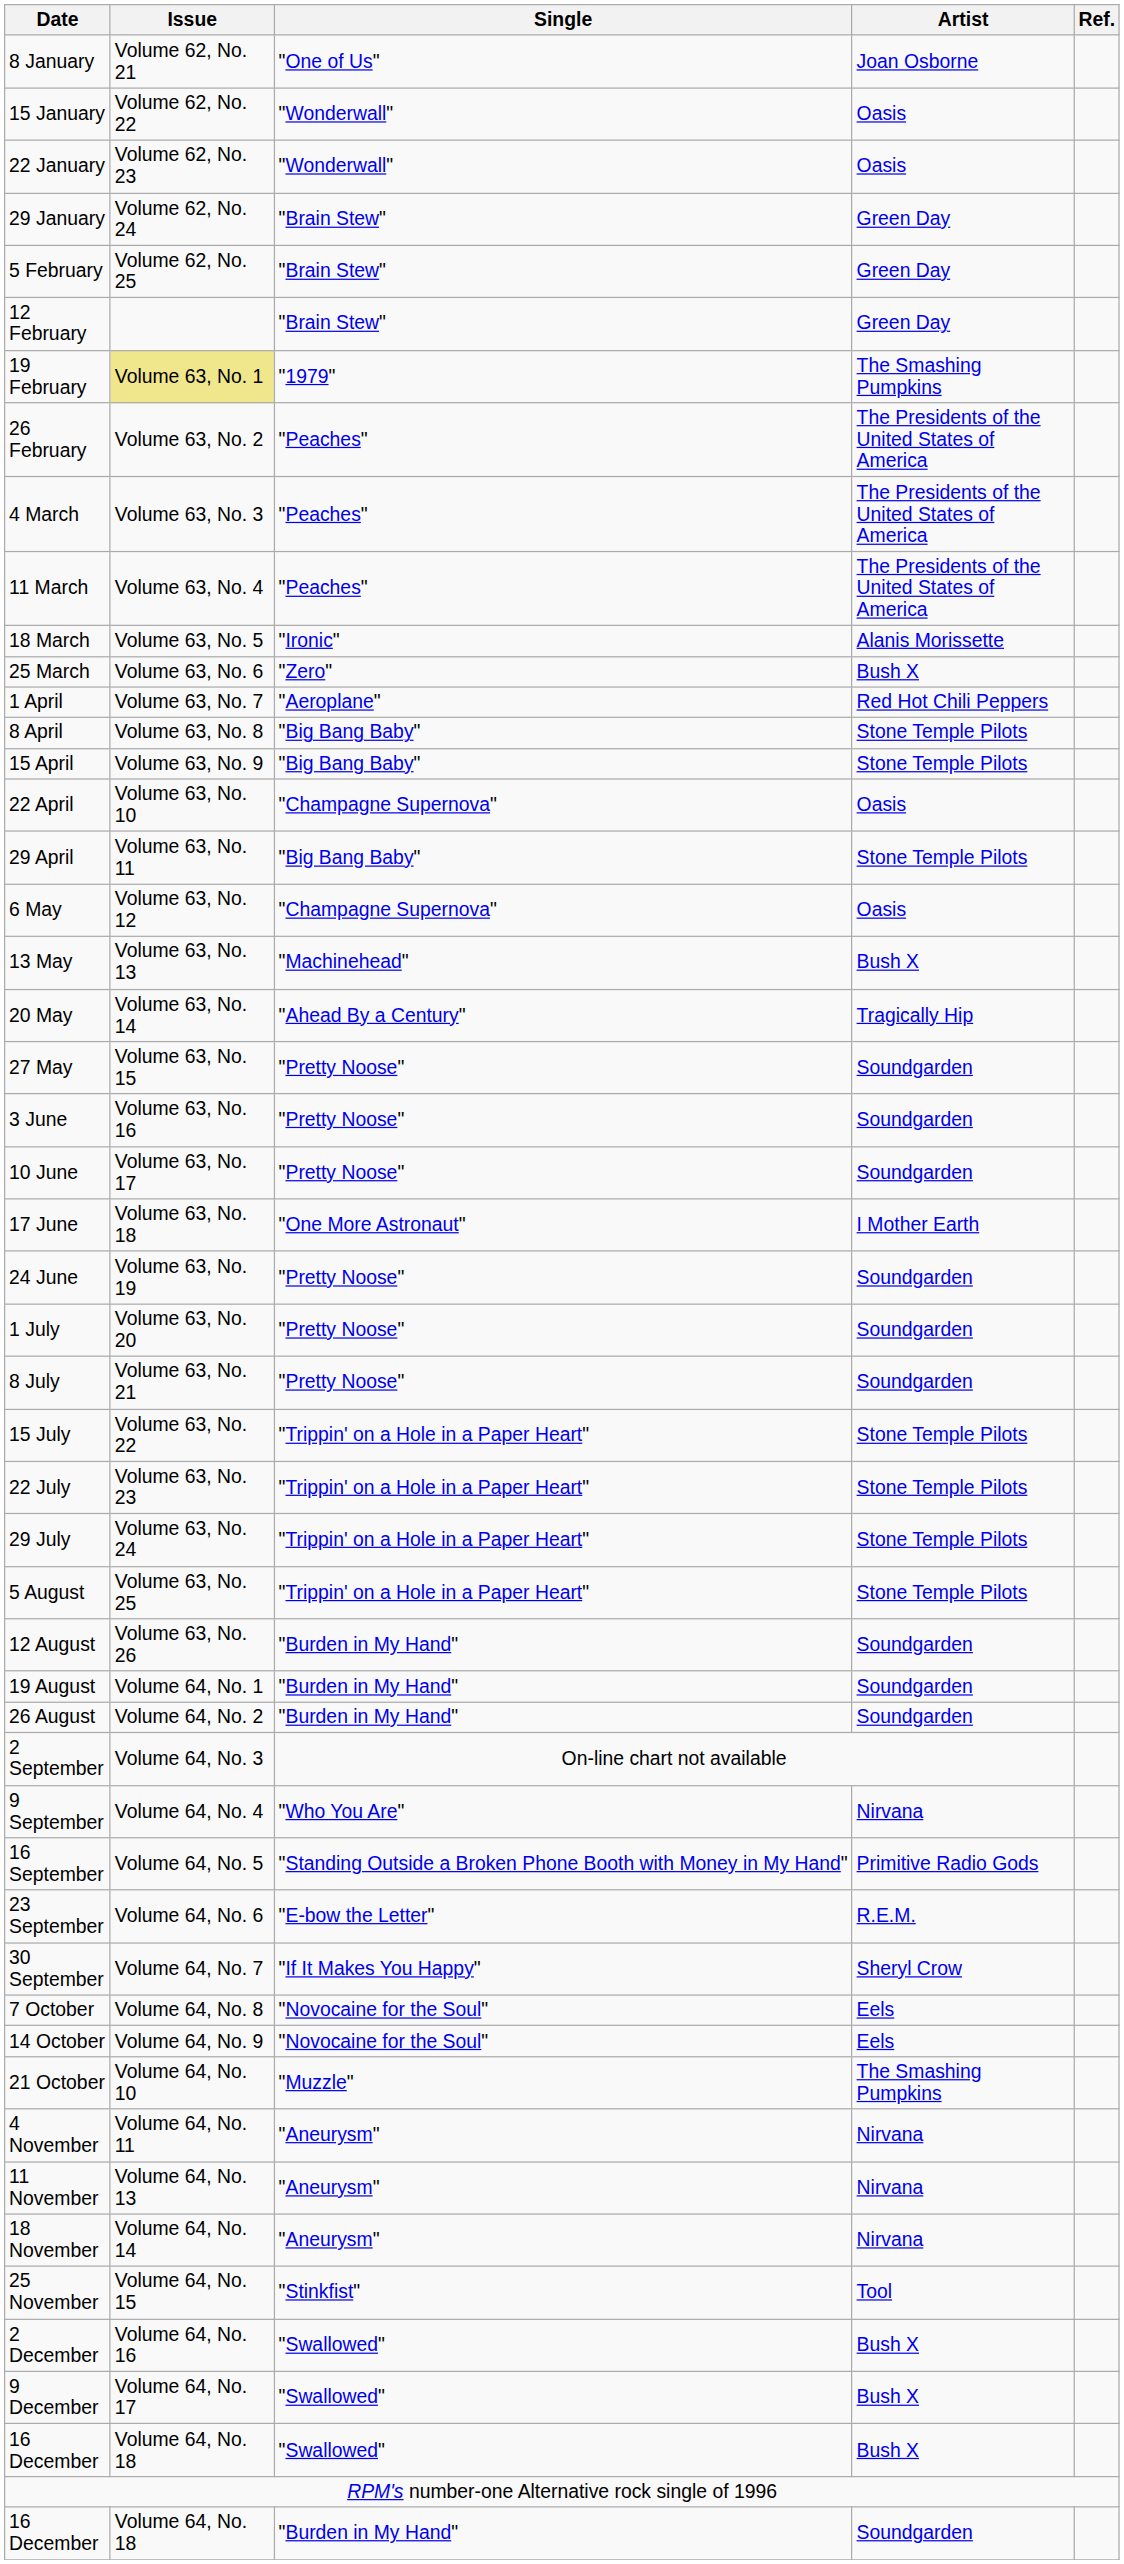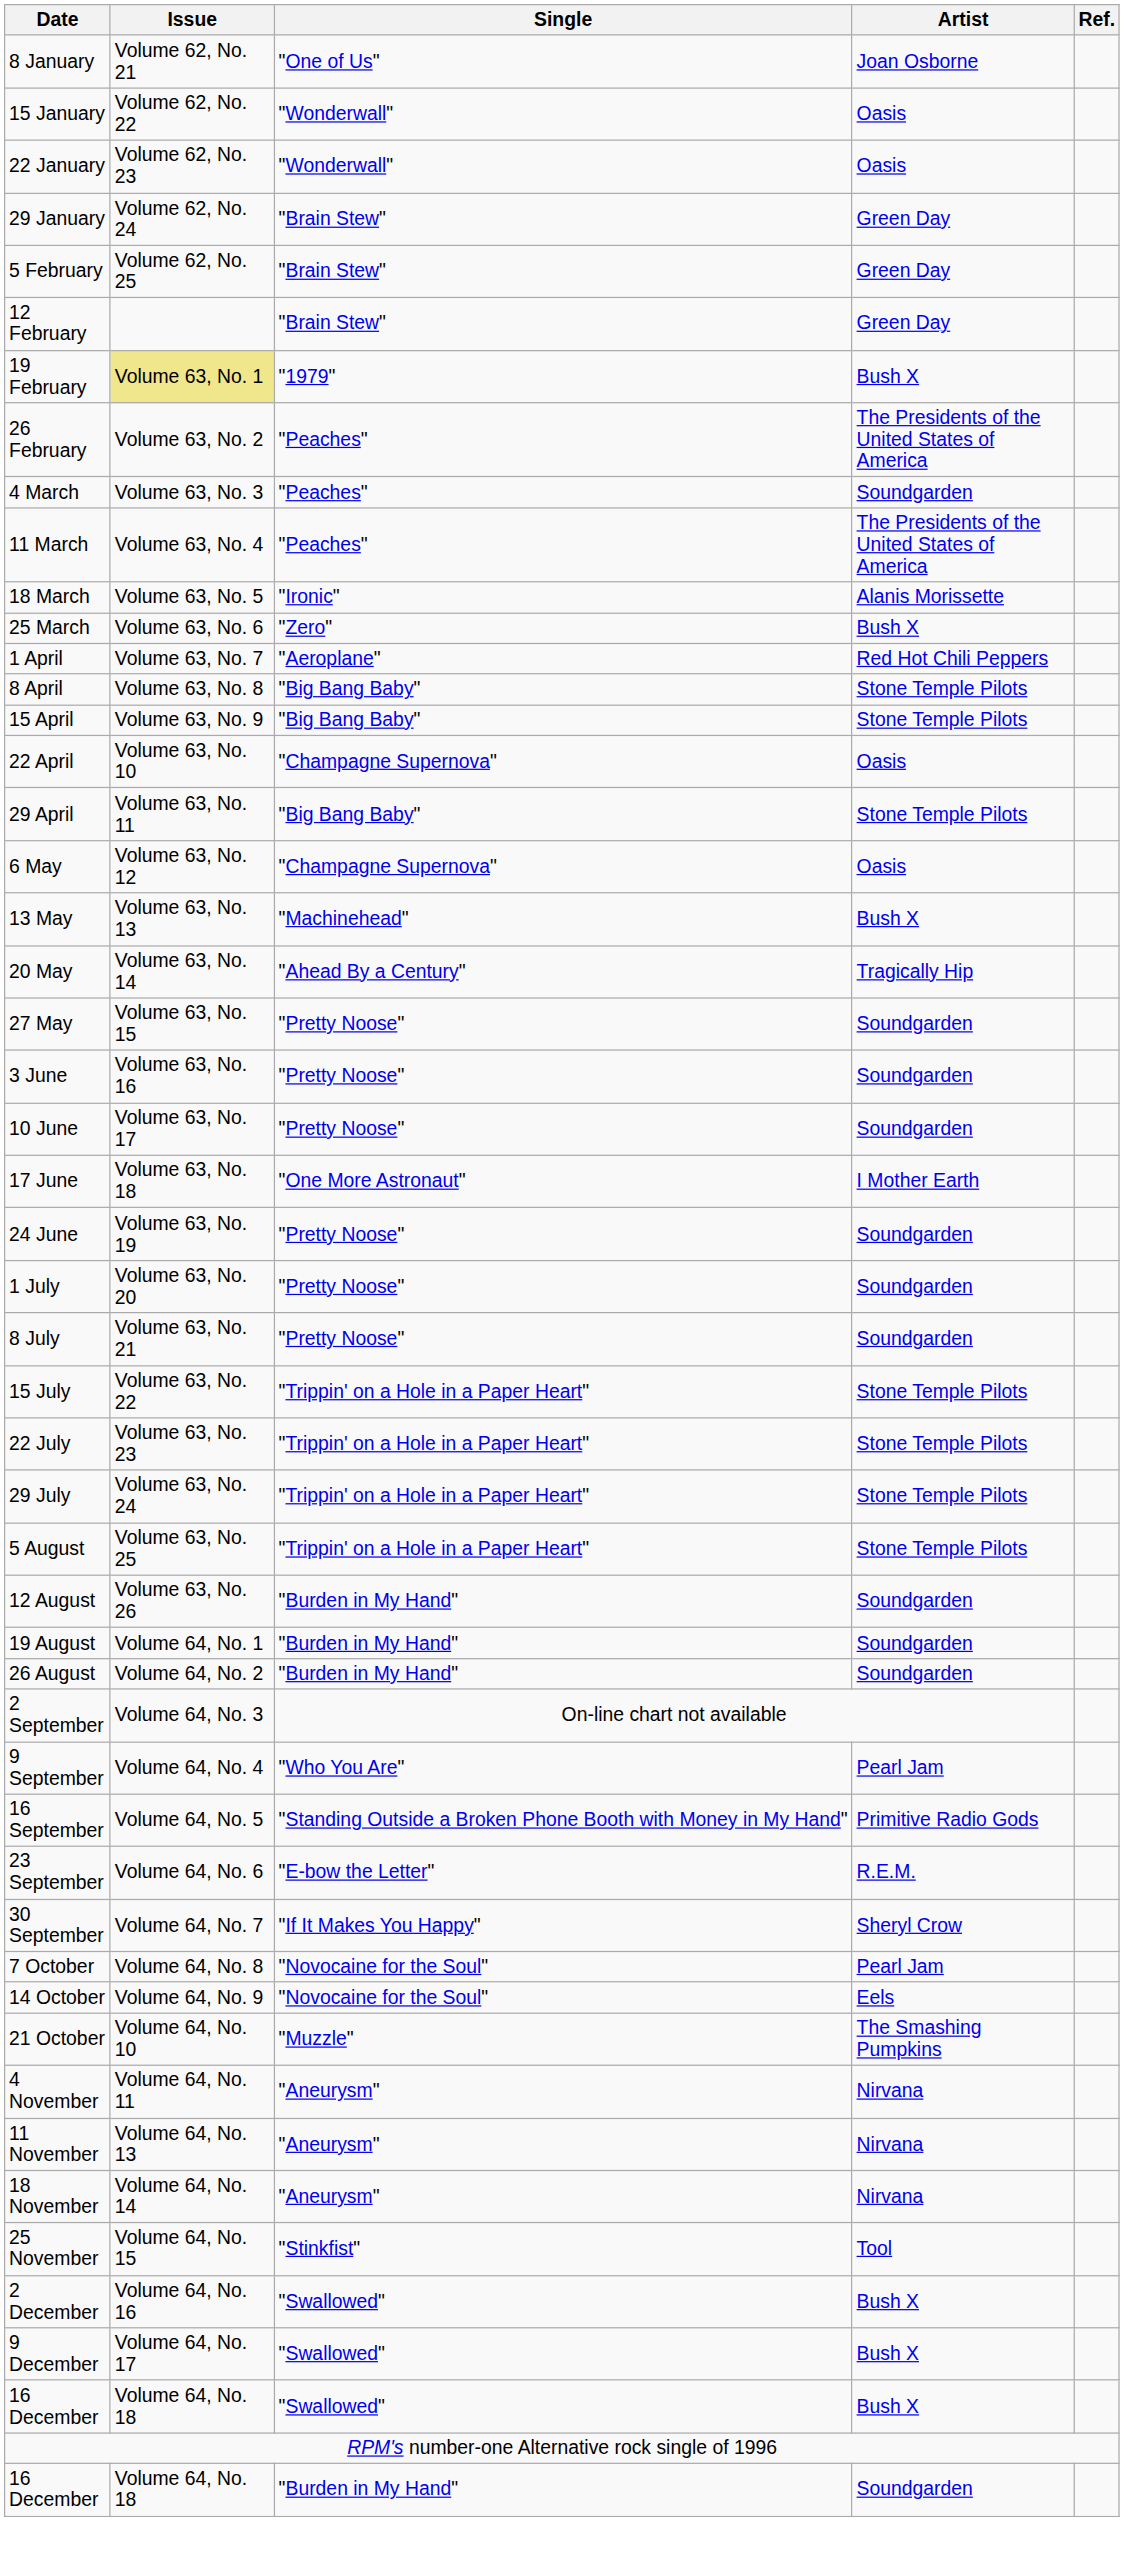 <table class="wikitable sortable">
 <tr>
 <th style="width:5em">Date</th>
 <th style="width:8em">Issue</th>
 <th style="">Single</th>
 <th style="width:11em">Artist</th>
 <th style="width:1em">Ref. </th>
 </tr>
 <tr>
 <td>8 January</td>
 <td>Volume 62, No. 21</td>
 <td>"<a href='#'>One of Us</a>"</td>
 <td><a href='#'>Joan Osborne</a></td>
 <td></td>
 </tr>
 <tr>
 <td>15 January</td>
 <td>Volume 62, No. 22</td>
 <td>"<a href='#'>Wonderwall</a>"</td>
 <td><a href='#'>Oasis</a></td>
 <td></td>
 </tr>
 <tr>
 <td>22 January</td>
 <td>Volume 62, No. 23</td>
 <td>"<a href='#'>Wonderwall</a>"</td>
 <td><a href='#'>Oasis</a></td>
 <td></td>
 </tr>
 <tr>
 <td>29 January</td>
 <td>Volume 62, No. 24</td>
 <td>"<a href='#'>Brain Stew</a>"</td>
 <td><a href='#'>Green Day</a></td>
 <td></td>
 </tr>
 <tr>
 <td>5 February</td>
 <td>Volume 62, No. 25</td>
 <td>"<a href='#'>Brain Stew</a>"</td>
 <td><a href='#'>Green Day</a></td>
 <td></td>
 </tr>
 <tr>
 <td>12 February</td>
 <td></td>
 <td>"<a href='#'>Brain Stew</a>"</td>
 <td><a href='#'>Green Day</a></td>
 <td></td>
 </tr>
 <tr>
 <td>19 February</td>
 <td style="background: khaki;">Volume 63, No. 1</td>
 <td>"<a href='#'>1979</a>"</td>
-<td><a href='#'>The Smashing Pumpkins</a></td>
+<td><a href='#'>Bush X</a></td>
 <td></td>
 </tr>
 <tr>
 <td>26 February</td>
 <td>Volume 63, No. 2</td>
 <td>"<a href='#'>Peaches</a>"</td>
 <td><a href='#'>The Presidents of the United States of America</a></td>
 <td></td>
 </tr>
 <tr>
 <td>4 March</td>
 <td>Volume 63, No. 3</td>
 <td>"<a href='#'>Peaches</a>"</td>
-<td><a href='#'>The Presidents of the United States of America</a></td>
+<td><a href='#'>Soundgarden</a></td>
 <td></td>
 </tr>
 <tr>
 <td>11 March</td>
 <td>Volume 63, No. 4</td>
 <td>"<a href='#'>Peaches</a>"</td>
 <td><a href='#'>The Presidents of the United States of America</a></td>
 <td></td>
 </tr>
 <tr>
 <td>18 March</td>
 <td>Volume 63, No. 5</td>
 <td>"<a href='#'>Ironic</a>"</td>
 <td><a href='#'>Alanis Morissette</a></td>
 <td></td>
 </tr>
 <tr>
 <td>25 March</td>
 <td>Volume 63, No. 6</td>
 <td>"<a href='#'>Zero</a>"</td>
 <td><a href='#'>Bush X</a></td>
 <td></td>
 </tr>
 <tr>
 <td>1 April</td>
 <td>Volume 63, No. 7</td>
 <td>"<a href='#'>Aeroplane</a>"</td>
 <td><a href='#'>Red Hot Chili Peppers</a></td>
 <td></td>
 </tr>
 <tr>
 <td>8 April</td>
 <td>Volume 63, No. 8</td>
 <td>"<a href='#'>Big Bang Baby</a>"</td>
 <td><a href='#'>Stone Temple Pilots</a></td>
 <td></td>
 </tr>
 <tr>
 <td>15 April</td>
 <td>Volume 63, No. 9</td>
 <td>"<a href='#'>Big Bang Baby</a>"</td>
 <td><a href='#'>Stone Temple Pilots</a></td>
 <td></td>
 </tr>
 <tr>
 <td>22 April</td>
 <td>Volume 63, No. 10</td>
 <td>"<a href='#'>Champagne Supernova</a>"</td>
 <td><a href='#'>Oasis</a></td>
 <td></td>
 </tr>
 <tr>
 <td>29 April</td>
 <td>Volume 63, No. 11</td>
 <td>"<a href='#'>Big Bang Baby</a>"</td>
 <td><a href='#'>Stone Temple Pilots</a></td>
 <td></td>
 </tr>
 <tr>
 <td>6 May</td>
 <td>Volume 63, No. 12</td>
 <td>"<a href='#'>Champagne Supernova</a>"</td>
 <td><a href='#'>Oasis</a></td>
 <td></td>
 </tr>
 <tr>
 <td>13 May</td>
 <td>Volume 63, No. 13</td>
 <td>"<a href='#'>Machinehead</a>"</td>
 <td><a href='#'>Bush X</a></td>
 <td></td>
 </tr>
 <tr>
 <td>20 May</td>
 <td>Volume 63, No. 14</td>
 <td>"<a href='#'>Ahead By a Century</a>"</td>
 <td><a href='#'>Tragically Hip</a></td>
 <td></td>
 </tr>
 <tr>
 <td>27 May</td>
 <td>Volume 63, No. 15</td>
 <td>"<a href='#'>Pretty Noose</a>"</td>
 <td><a href='#'>Soundgarden</a></td>
 <td></td>
 </tr>
 <tr>
 <td>3 June</td>
 <td>Volume 63, No. 16</td>
 <td>"<a href='#'>Pretty Noose</a>"</td>
 <td><a href='#'>Soundgarden</a></td>
 <td></td>
 </tr>
 <tr>
 <td>10 June</td>
 <td>Volume 63, No. 17</td>
 <td>"<a href='#'>Pretty Noose</a>"</td>
 <td><a href='#'>Soundgarden</a></td>
 <td></td>
 </tr>
 <tr>
 <td>17 June</td>
 <td>Volume 63, No. 18</td>
 <td>"<a href='#'>One More Astronaut</a>"</td>
 <td><a href='#'>I Mother Earth</a></td>
 <td></td>
 </tr>
 <tr>
 <td>24 June</td>
 <td>Volume 63, No. 19</td>
 <td>"<a href='#'>Pretty Noose</a>"</td>
 <td><a href='#'>Soundgarden</a></td>
 <td></td>
 </tr>
 <tr>
 <td>1 July</td>
 <td>Volume 63, No. 20</td>
 <td>"<a href='#'>Pretty Noose</a>"</td>
 <td><a href='#'>Soundgarden</a></td>
 <td></td>
 </tr>
 <tr>
 <td>8 July</td>
 <td>Volume 63, No. 21</td>
 <td>"<a href='#'>Pretty Noose</a>"</td>
 <td><a href='#'>Soundgarden</a></td>
 <td></td>
 </tr>
 <tr>
 <td>15 July</td>
 <td>Volume 63, No. 22</td>
 <td>"<a href='#'>Trippin' on a Hole in a Paper Heart</a>"</td>
 <td><a href='#'>Stone Temple Pilots</a></td>
 <td></td>
 </tr>
 <tr>
 <td>22 July</td>
 <td>Volume 63, No. 23</td>
 <td>"<a href='#'>Trippin' on a Hole in a Paper Heart</a>"</td>
 <td><a href='#'>Stone Temple Pilots</a></td>
 <td></td>
 </tr>
 <tr>
 <td>29 July</td>
 <td>Volume 63, No. 24</td>
 <td>"<a href='#'>Trippin' on a Hole in a Paper Heart</a>"</td>
 <td><a href='#'>Stone Temple Pilots</a></td>
 <td></td>
 </tr>
 <tr>
 <td>5 August</td>
 <td>Volume 63, No. 25</td>
 <td>"<a href='#'>Trippin' on a Hole in a Paper Heart</a>"</td>
 <td><a href='#'>Stone Temple Pilots</a></td>
 <td></td>
 </tr>
 <tr>
 <td>12 August</td>
 <td>Volume 63, No. 26</td>
 <td>"<a href='#'>Burden in My Hand</a>"</td>
 <td><a href='#'>Soundgarden</a></td>
 <td></td>
 </tr>
 <tr>
 <td>19 August</td>
 <td>Volume 64, No. 1</td>
 <td>"<a href='#'>Burden in My Hand</a>"</td>
 <td><a href='#'>Soundgarden</a></td>
 <td></td>
 </tr>
 <tr>
 <td>26 August</td>
 <td>Volume 64, No. 2</td>
 <td>"<a href='#'>Burden in My Hand</a>"</td>
 <td><a href='#'>Soundgarden</a></td>
 <td></td>
 </tr>
 <tr>
 <td>2 September</td>
 <td>Volume 64, No. 3</td>
 <td colspan="2" style="text-align:center;">On-line chart not available</td>
 <td></td>
 </tr>
 <tr>
 <td>9 September</td>
 <td>Volume 64, No. 4</td>
 <td>"<a href='#'>Who You Are</a>"</td>
-<td><a href='#'>Nirvana</a></td>
+<td><a href='#'>Pearl Jam</a></td>
 <td></td>
 </tr>
 <tr>
 <td>16 September</td>
 <td>Volume 64, No. 5</td>
 <td>"<a href='#'>Standing Outside a Broken Phone Booth with Money in My Hand</a>"</td>
 <td><a href='#'>Primitive Radio Gods</a></td>
 <td></td>
 </tr>
 <tr>
 <td>23 September</td>
 <td>Volume 64, No. 6</td>
 <td>"<a href='#'>E-bow the Letter</a>"</td>
 <td><a href='#'>R.E.M.</a></td>
 <td></td>
 </tr>
 <tr>
 <td>30 September</td>
 <td>Volume 64, No. 7</td>
 <td>"<a href='#'>If It Makes You Happy</a>"</td>
 <td><a href='#'>Sheryl Crow</a></td>
 <td></td>
 </tr>
 <tr>
 <td>7 October</td>
 <td>Volume 64, No. 8</td>
 <td>"<a href='#'>Novocaine for the Soul</a>"</td>
-<td><a href='#'>Eels</a></td>
+<td><a href='#'>Pearl Jam</a></td>
 <td></td>
 </tr>
 <tr>
 <td>14 October</td>
 <td>Volume 64, No. 9</td>
 <td>"<a href='#'>Novocaine for the Soul</a>"</td>
 <td><a href='#'>Eels</a></td>
 <td></td>
 </tr>
 <tr>
 <td>21 October</td>
 <td>Volume 64, No. 10</td>
 <td>"<a href='#'>Muzzle</a>"</td>
 <td><a href='#'>The Smashing Pumpkins</a></td>
 <td></td>
 </tr>
 <tr>
 <td>4 November</td>
 <td>Volume 64, No. 11</td>
 <td>"<a href='#'>Aneurysm</a>"</td>
 <td><a href='#'>Nirvana</a></td>
 <td></td>
 </tr>
 <tr>
 <td>11 November</td>
 <td>Volume 64, No. 13</td>
 <td>"<a href='#'>Aneurysm</a>"</td>
 <td><a href='#'>Nirvana</a></td>
 <td></td>
 </tr>
 <tr>
 <td>18 November</td>
 <td>Volume 64, No. 14</td>
 <td>"<a href='#'>Aneurysm</a>"</td>
 <td><a href='#'>Nirvana</a></td>
 <td></td>
 </tr>
 <tr>
 <td>25 November</td>
 <td>Volume 64, No. 15</td>
 <td>"<a href='#'>Stinkfist</a>"</td>
 <td><a href='#'>Tool</a></td>
 <td></td>
 </tr>
 <tr>
 <td>2 December</td>
 <td>Volume 64, No. 16</td>
 <td>"<a href='#'>Swallowed</a>"</td>
 <td><a href='#'>Bush X</a></td>
 <td></td>
 </tr>
 <tr>
 <td>9 December</td>
 <td>Volume 64, No. 17</td>
 <td>"<a href='#'>Swallowed</a>"</td>
 <td><a href='#'>Bush X</a></td>
 <td></td>
 </tr>
 <tr>
 <td>16 December</td>
 <td>Volume 64, No. 18</td>
 <td>"<a href='#'>Swallowed</a>"</td>
 <td><a href='#'>Bush X</a></td>
 <td></td>
 </tr>
 <tr>
 <td colspan="5" style="text-align:center;"><em><a href='#'>RPM's</a></em> number-one Alternative rock single of 1996</td>
 </tr>
 <tr>
 <td>16 December</td>
 <td>Volume 64, No. 18</td>
 <td>"<a href='#'>Burden in My Hand</a>"</td>
 <td><a href='#'>Soundgarden</a></td>
 <td></td>
 </tr>
 <tr>
 </tr>
 </table>
